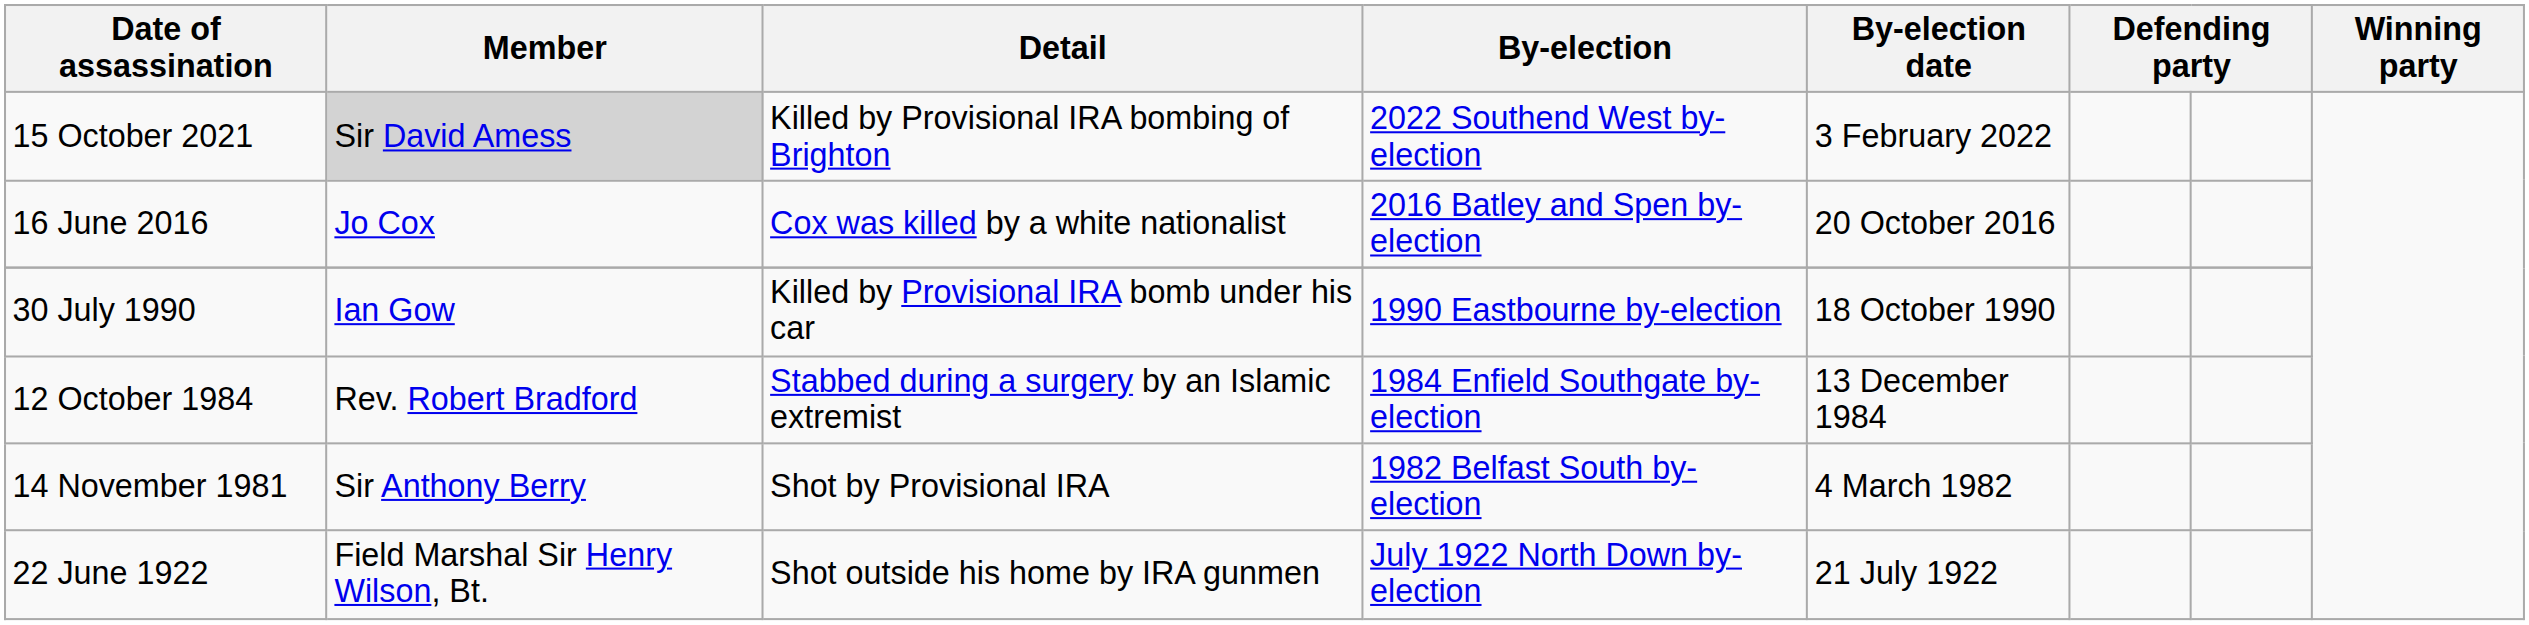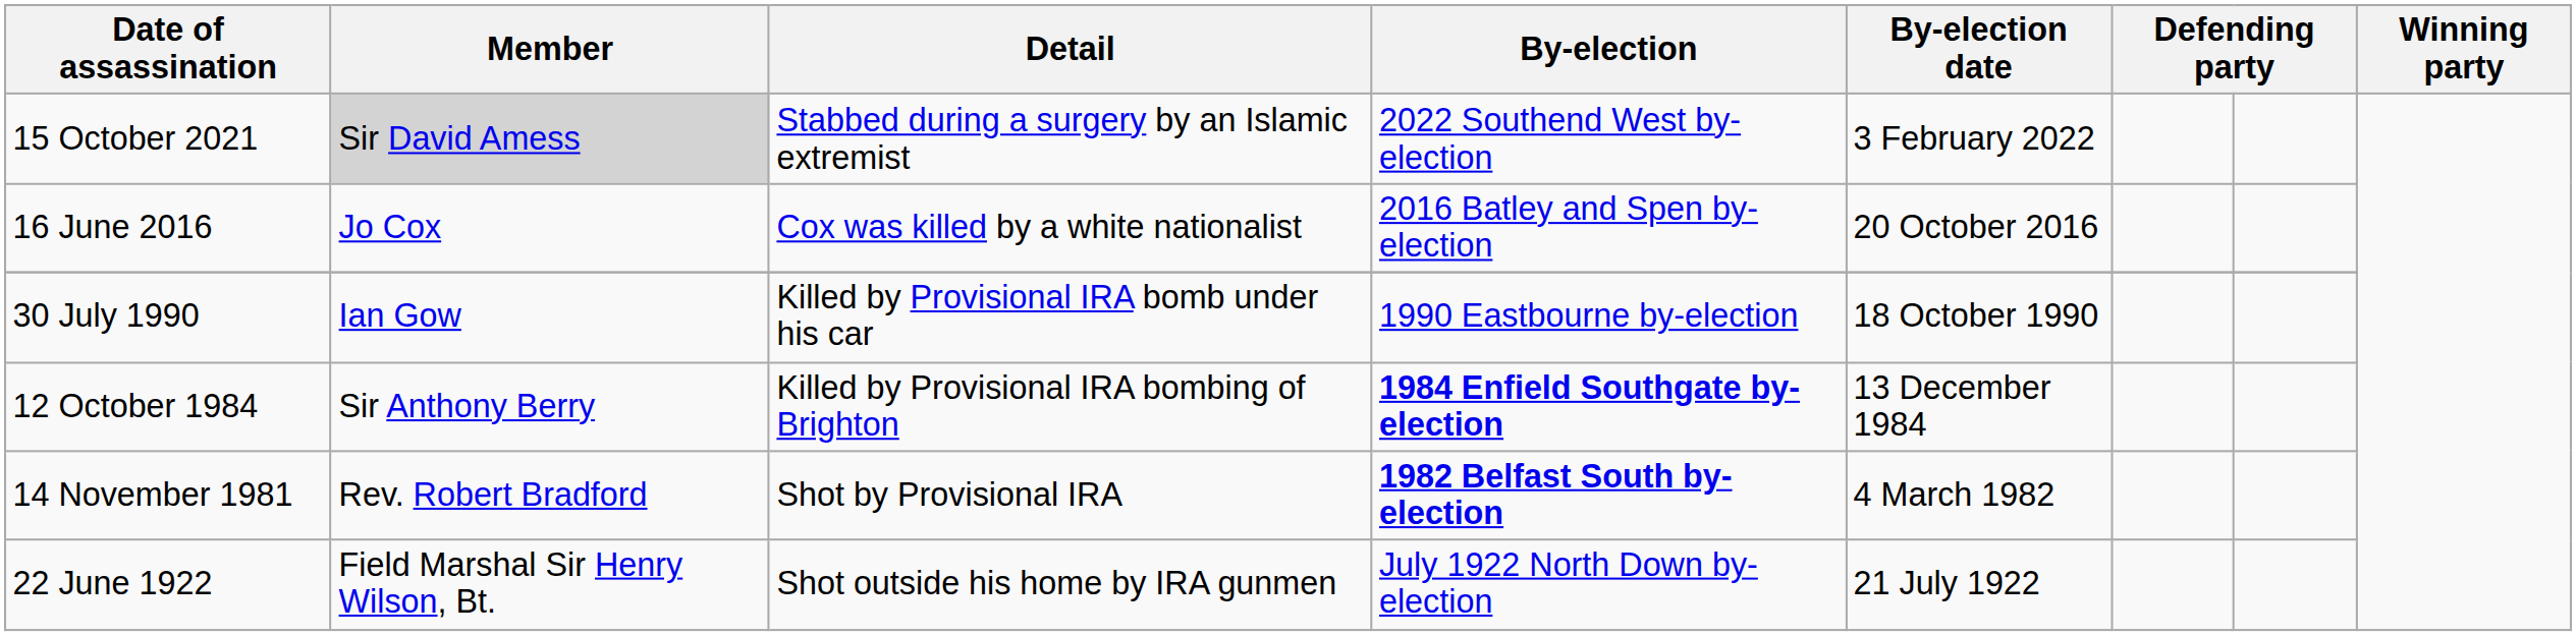 <table class="wikitable">
 <tr>
 <th>Date of assassination</th>
 <th>Member</th>
 <th>Detail</th>
 <th>By-election</th>
 <th>By-election date</th>
 <th colspan=2>Defending party</th>
 <th colspan=2>Winning party</th>
 </tr>
 <tr>
 <td>15 October 2021</td>
 <td style="background: lightgrey;">Sir <a href='#'>David Amess</a></td>
-<td>Killed by Provisional IRA bombing of <a href='#'>Brighton</a></td>
+<td><a href='#'>Stabbed during a surgery</a> by an Islamic extremist</td>
 <td><a href='#'>2022 Southend West by-election</a></td>
 <td>3 February 2022</td>
 <td></td>
 <td></td>
 </tr>
 <tr>
 <td>16 June 2016</td>
 <td><a href='#'>Jo Cox</a></td>
 <td><a href='#'>Cox was killed</a> by a white nationalist</td>
 <td><a href='#'>2016 Batley and Spen by-election</a></td>
 <td>20 October 2016</td>
 <td></td>
 <td></td>
 </tr>
 <tr>
 </tr>
 <tr>
 <td>30 July 1990</td>
 <td><a href='#'>Ian Gow</a></td>
 <td>Killed by <a href='#'>Provisional IRA</a> bomb under his car</td>
 <td><a href='#'>1990 Eastbourne by-election</a></td>
 <td>18 October 1990</td>
 <td></td>
 <td></td>
 </tr>
 <tr>
 <td>12 October 1984</td>
-<td>Rev. <a href='#'>Robert Bradford</a></td>
-<td><a href='#'>Stabbed during a surgery</a> by an Islamic extremist</td>
-<td><a href='#'>1984 Enfield Southgate by-election</a></td>
+<td>Sir <a href='#'>Anthony Berry</a></td>
+<td>Killed by Provisional IRA bombing of <a href='#'>Brighton</a></td>
+<td><strong><a href='#'>1984 Enfield Southgate by-election</a></strong></td>
 <td>13 December 1984</td>
 <td></td>
 <td></td>
 </tr>
 <tr>
 <td>14 November 1981</td>
-<td>Sir <a href='#'>Anthony Berry</a></td>
+<td>Rev. <a href='#'>Robert Bradford</a></td>
 <td>Shot by Provisional IRA</td>
-<td><a href='#'>1982 Belfast South by-election</a></td>
+<td><strong><a href='#'>1982 Belfast South by-election</a></strong></td>
 <td>4 March 1982</td>
 <td></td>
 <td></td>
 </tr>
 <tr>
 <td>22 June 1922</td>
 <td>Field Marshal Sir <a href='#'>Henry Wilson</a>, Bt.</td>
 <td>Shot outside his home by IRA gunmen</td>
 <td><a href='#'>July 1922 North Down by-election</a></td>
 <td>21 July 1922</td>
 <td></td>
 <td></td>
 </tr>
 </table>
